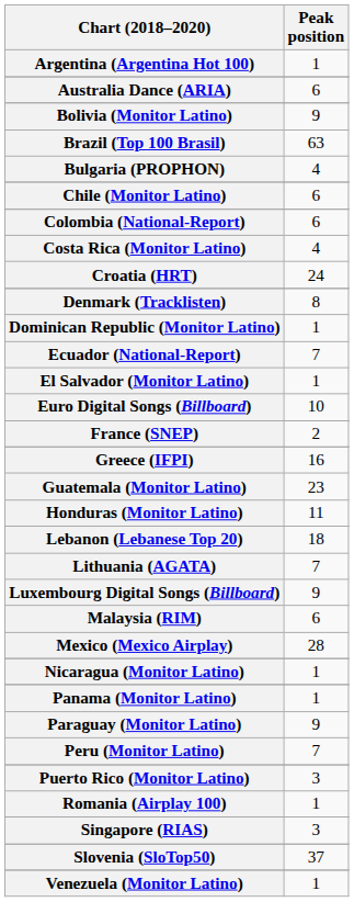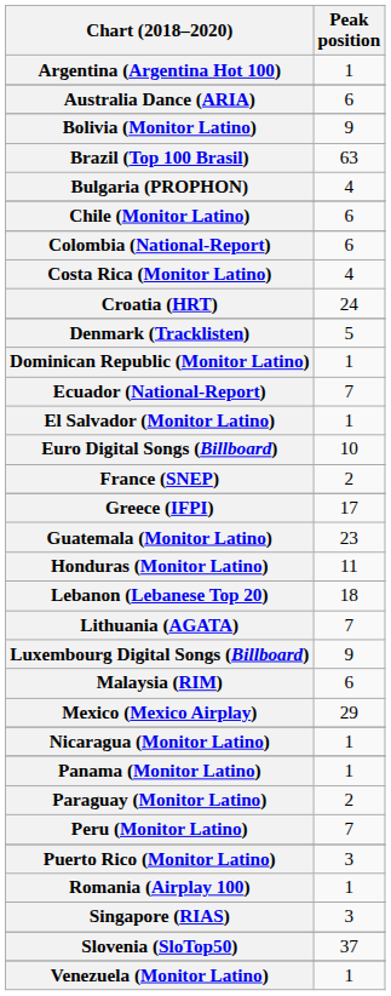 <table class="wikitable sortable plainrowheaders" style="text-align:center">
 <tr>
 <th scope="col">Chart (2018–2020)</th>
 <th scope="col">Peak<br> position</th>
 </tr>
 <tr>
 <th scope="row">Argentina (<a href='#'>Argentina Hot 100</a>)</th>
 <td>1</td>
 </tr>
 <tr>
 </tr>
 <tr>
 <th scope="row">Australia Dance (<a href='#'>ARIA</a>)</th>
 <td>6</td>
 </tr>
 <tr>
 </tr>
 <tr>
 </tr>
 <tr>
 </tr>
 <tr>
 </tr>
 <tr>
 <th scope="row">Bolivia (<a href='#'>Monitor Latino</a>)</th>
 <td>9</td>
 </tr>
 <tr>
 <th scope="row">Brazil (<a href='#'>Top 100 Brasil</a>)</th>
 <td>63</td>
 </tr>
 <tr>
 <th scope="row">Bulgaria (PROPHON)</th>
 <td>4</td>
 </tr>
 <tr>
 </tr>
 <tr>
 </tr>
 <tr>
 <th scope="row">Chile (<a href='#'>Monitor Latino</a>)</th>
 <td>6</td>
 </tr>
 <tr>
 </tr>
 <tr>
 <th scope="row">Colombia (<a href='#'>National-Report</a>)</th>
 <td>6</td>
 </tr>
 <tr>
 <th scope="row">Costa Rica (<a href='#'>Monitor Latino</a>)</th>
 <td>4</td>
 </tr>
 <tr>
 <th scope="row">Croatia (<a href='#'>HRT</a>)</th>
 <td>24</td>
 </tr>
 <tr>
 </tr>
 <tr>
 <th scope="row">Denmark (<a href='#'>Tracklisten</a>)</th>
-<td>8</td>
+<td>5</td>
 </tr>
 <tr>
 <th scope="row">Dominican Republic (<a href='#'>Monitor Latino</a>)</th>
 <td>1</td>
 </tr>
 <tr>
 <th scope="row">Ecuador (<a href='#'>National-Report</a>)</th>
 <td>7</td>
 </tr>
 <tr>
 <th scope="row">El Salvador (<a href='#'>Monitor Latino</a>)</th>
 <td>1</td>
 </tr>
 <tr>
 <th scope="row">Euro Digital Songs (<em><a href='#'>Billboard</a></em>)</th>
 <td>10</td>
 </tr>
 <tr>
 </tr>
 <tr>
 <th scope="row">France (<a href='#'>SNEP</a>)</th>
 <td>2</td>
 </tr>
 <tr>
 </tr>
 <tr>
 <th scope="row">Greece (<a href='#'>IFPI</a>)</th>
-<td>16</td>
+<td>17</td>
 </tr>
 <tr>
 <th scope="row">Guatemala (<a href='#'>Monitor Latino</a>)</th>
 <td>23</td>
 </tr>
 <tr>
 <th scope="row">Honduras (<a href='#'>Monitor Latino</a>)</th>
 <td>11</td>
 </tr>
 <tr>
 </tr>
 <tr>
 </tr>
 <tr>
 </tr>
 <tr>
 </tr>
 <tr>
 </tr>
 <tr>
 </tr>
 <tr>
 <th scope="row">Lebanon (<a href='#'>Lebanese Top 20</a>)</th>
 <td>18</td>
 </tr>
 <tr>
 <th scope="row">Lithuania (<a href='#'>AGATA</a>)</th>
 <td>7</td>
 </tr>
 <tr>
 <th scope="row">Luxembourg Digital Songs (<em><a href='#'>Billboard</a></em>)</th>
 <td>9</td>
 </tr>
 <tr>
 <th scope="row">Malaysia (<a href='#'>RIM</a>)</th>
 <td>6</td>
 </tr>
 <tr>
 <th scope="row">Mexico (<a href='#'>Mexico Airplay</a>)</th>
-<td>28</td>
+<td>29</td>
 </tr>
 <tr>
 </tr>
 <tr>
 </tr>
 <tr>
 </tr>
 <tr>
 <th scope="row">Nicaragua (<a href='#'>Monitor Latino</a>)</th>
 <td>1</td>
 </tr>
 <tr>
 </tr>
 <tr>
 <th scope="row">Panama (<a href='#'>Monitor Latino</a>)</th>
 <td>1</td>
 </tr>
 <tr>
 <th scope="row">Paraguay (<a href='#'>Monitor Latino</a>)</th>
-<td>9</td>
+<td>2</td>
 </tr>
 <tr>
 <th scope="row">Peru (<a href='#'>Monitor Latino</a>)</th>
 <td>7</td>
 </tr>
 <tr>
 </tr>
 <tr>
 <th scope="row">Puerto Rico (<a href='#'>Monitor Latino</a>)</th>
 <td>3</td>
 </tr>
 <tr>
 <th scope="row">Romania (<a href='#'>Airplay 100</a>)</th>
 <td>1</td>
 </tr>
 <tr>
 </tr>
 <tr>
 <th scope="row">Singapore (<a href='#'>RIAS</a>)</th>
 <td>3</td>
 </tr>
 <tr>
 </tr>
 <tr>
 </tr>
 <tr>
 <th scope="row">Slovenia (<a href='#'>SloTop50</a>)</th>
 <td>37</td>
 </tr>
 <tr>
 </tr>
 <tr>
 </tr>
 <tr>
 </tr>
 <tr>
 </tr>
 <tr>
 </tr>
 <tr>
 </tr>
 <tr>
 </tr>
 <tr>
 </tr>
 <tr>
 </tr>
 <tr>
 </tr>
 <tr>
 </tr>
 <tr>
 </tr>
 <tr>
 <th scope="row">Venezuela (<a href='#'>Monitor Latino</a>)</th>
 <td>1</td>
 </tr>
 </table>
